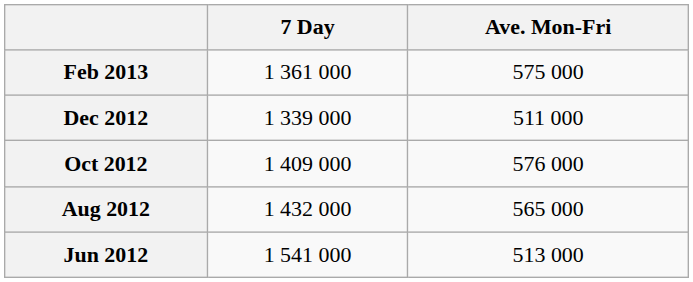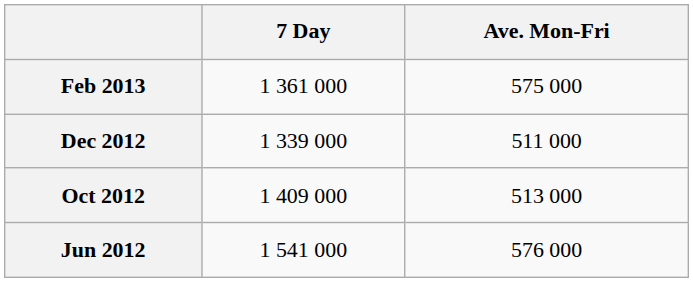 <table class="wikitable sortable" style="text-align:center; width:500px; height:200px;">
 <tr>
 <th></th>
 <th>7 Day</th>
 <th>Ave. Mon-Fri</th>
 </tr>
 <tr>
 <th scope="row">Feb 2013</th>
 <td>1 361 000</td>
 <td>575 000</td>
 </tr>
 <tr>
 <th scope="row">Dec 2012</th>
 <td>1 339 000</td>
 <td>511 000</td>
 </tr>
 <tr>
 <th scope="row">Oct 2012</th>
 <td>1 409 000</td>
-<td>576 000</td>
-</tr>
-<tr>
-<th scope="row">Aug 2012</th>
-<td>1 432 000</td>
-<td>565 000</td>
+<td>513 000</td>
 </tr>
 <tr>
 <th scope="row">Jun 2012</th>
 <td>1 541 000</td>
-<td>513 000</td>
+<td>576 000</td>
 </tr>
 </table>
